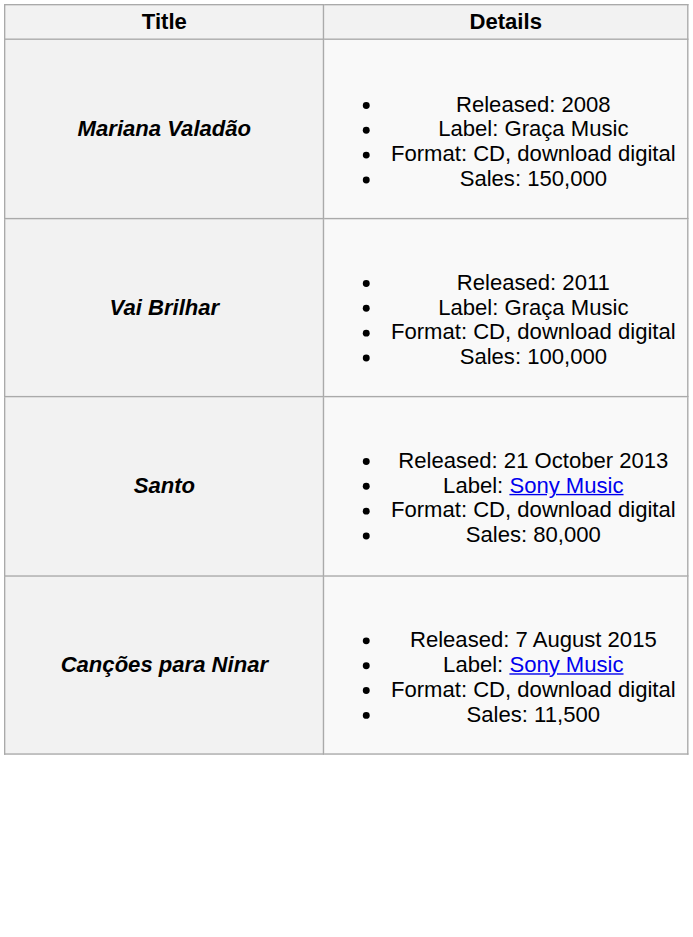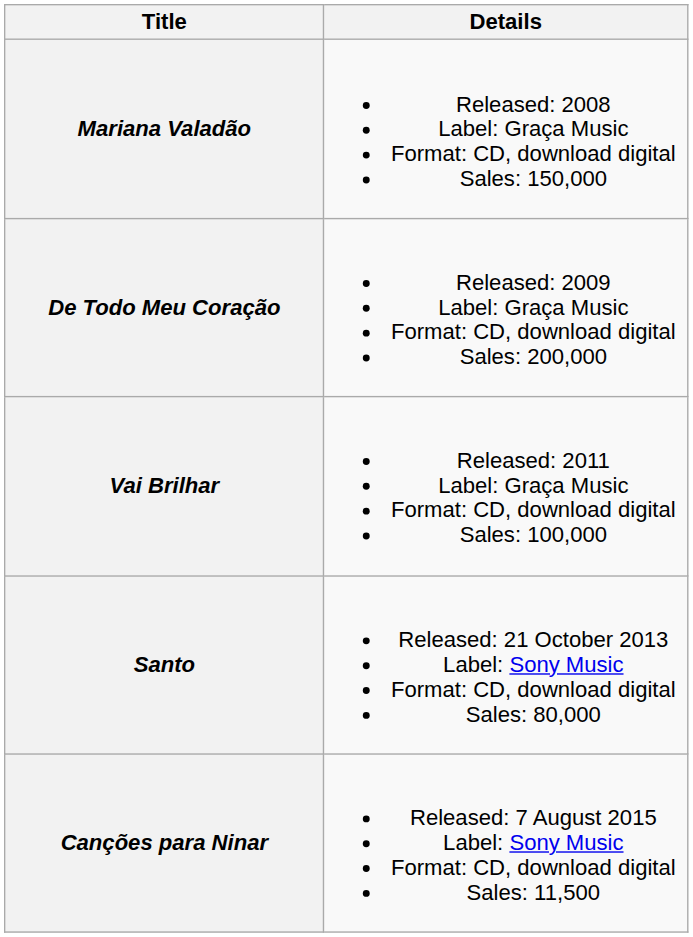 <table class="wikitable plainrowheaders" style="text-align:center;">
 <tr>
 <th scope="col" style="width:14em;">Title</th>
 <th scope="col" style="width:16em;">Details</th>
 </tr>
 <tr>
 <th scope="row"><em>Mariana Valadão</em></th>
 <td><br><ul><li>Released: 2008</li><li>Label: Graça Music</li><li>Format: CD, download digital</li><li>Sales: 150,000</li></ul></td>
+</tr>
+<tr>
+<th scope="row"><em>De Todo Meu Coração</em></th>
+<td><br><ul><li>Released: 2009</li><li>Label: Graça Music</li><li>Format: CD, download digital</li><li>Sales: 200,000</li></ul></td>
 </tr>
 <tr>
 <th scope="row"><em>Vai Brilhar</em></th>
 <td><br><ul><li>Released: 2011</li><li>Label: Graça Music</li><li>Format: CD, download digital</li><li>Sales: 100,000</li></ul></td>
 </tr>
 <tr>
 <th scope="row"><em>Santo</em></th>
 <td><br><ul><li>Released: 21 October 2013</li><li>Label: <a href='#'>Sony Music</a></li><li>Format: CD, download digital</li><li>Sales: 80,000</li></ul></td>
 </tr>
 <tr>
 <th scope="row"><em>Canções para Ninar</em></th>
 <td><br><ul><li>Released: 7 August 2015</li><li>Label: <a href='#'>Sony Music</a></li><li>Format: CD, download digital</li><li>Sales: 11,500</li></ul></td>
 </tr>
 </table>
